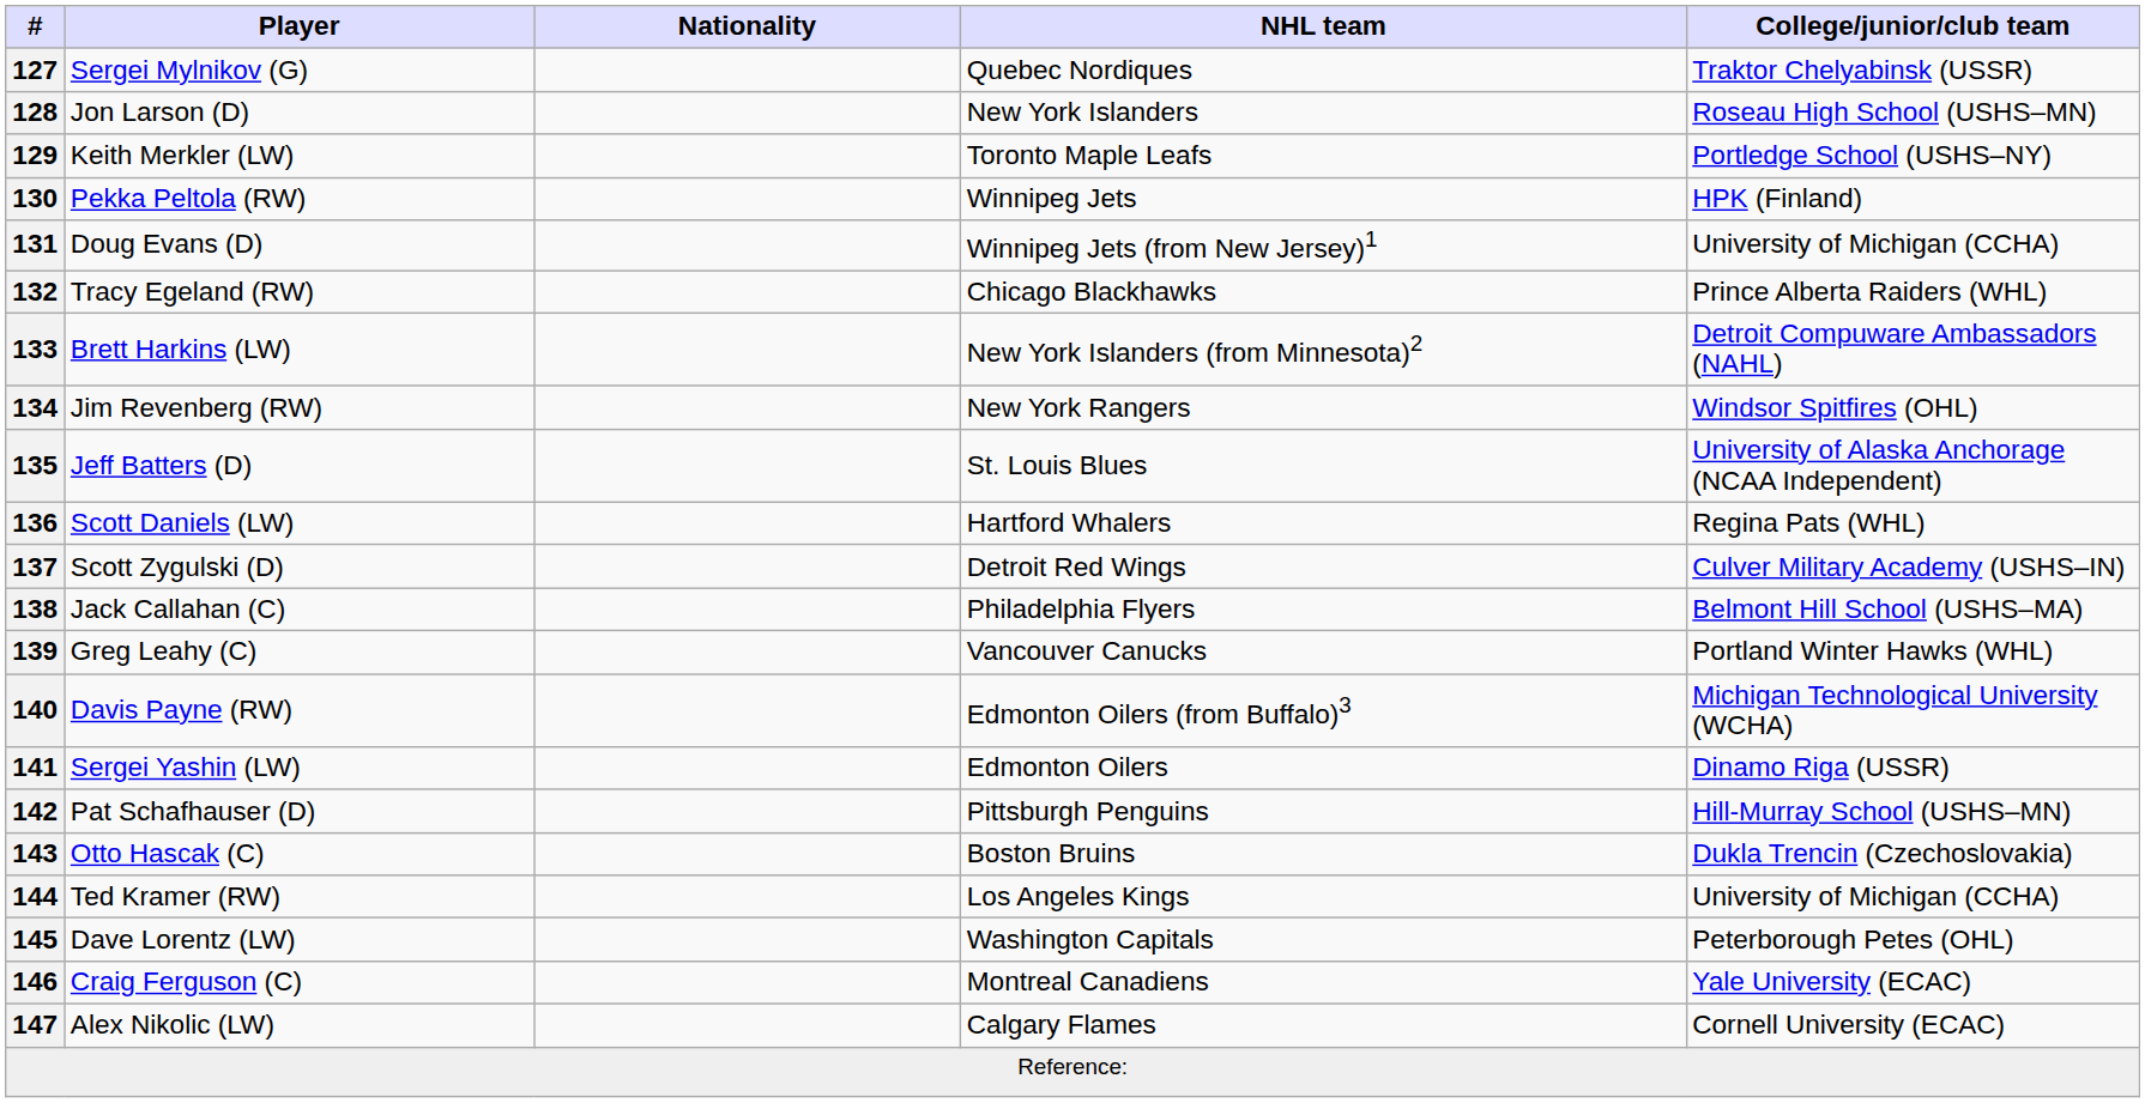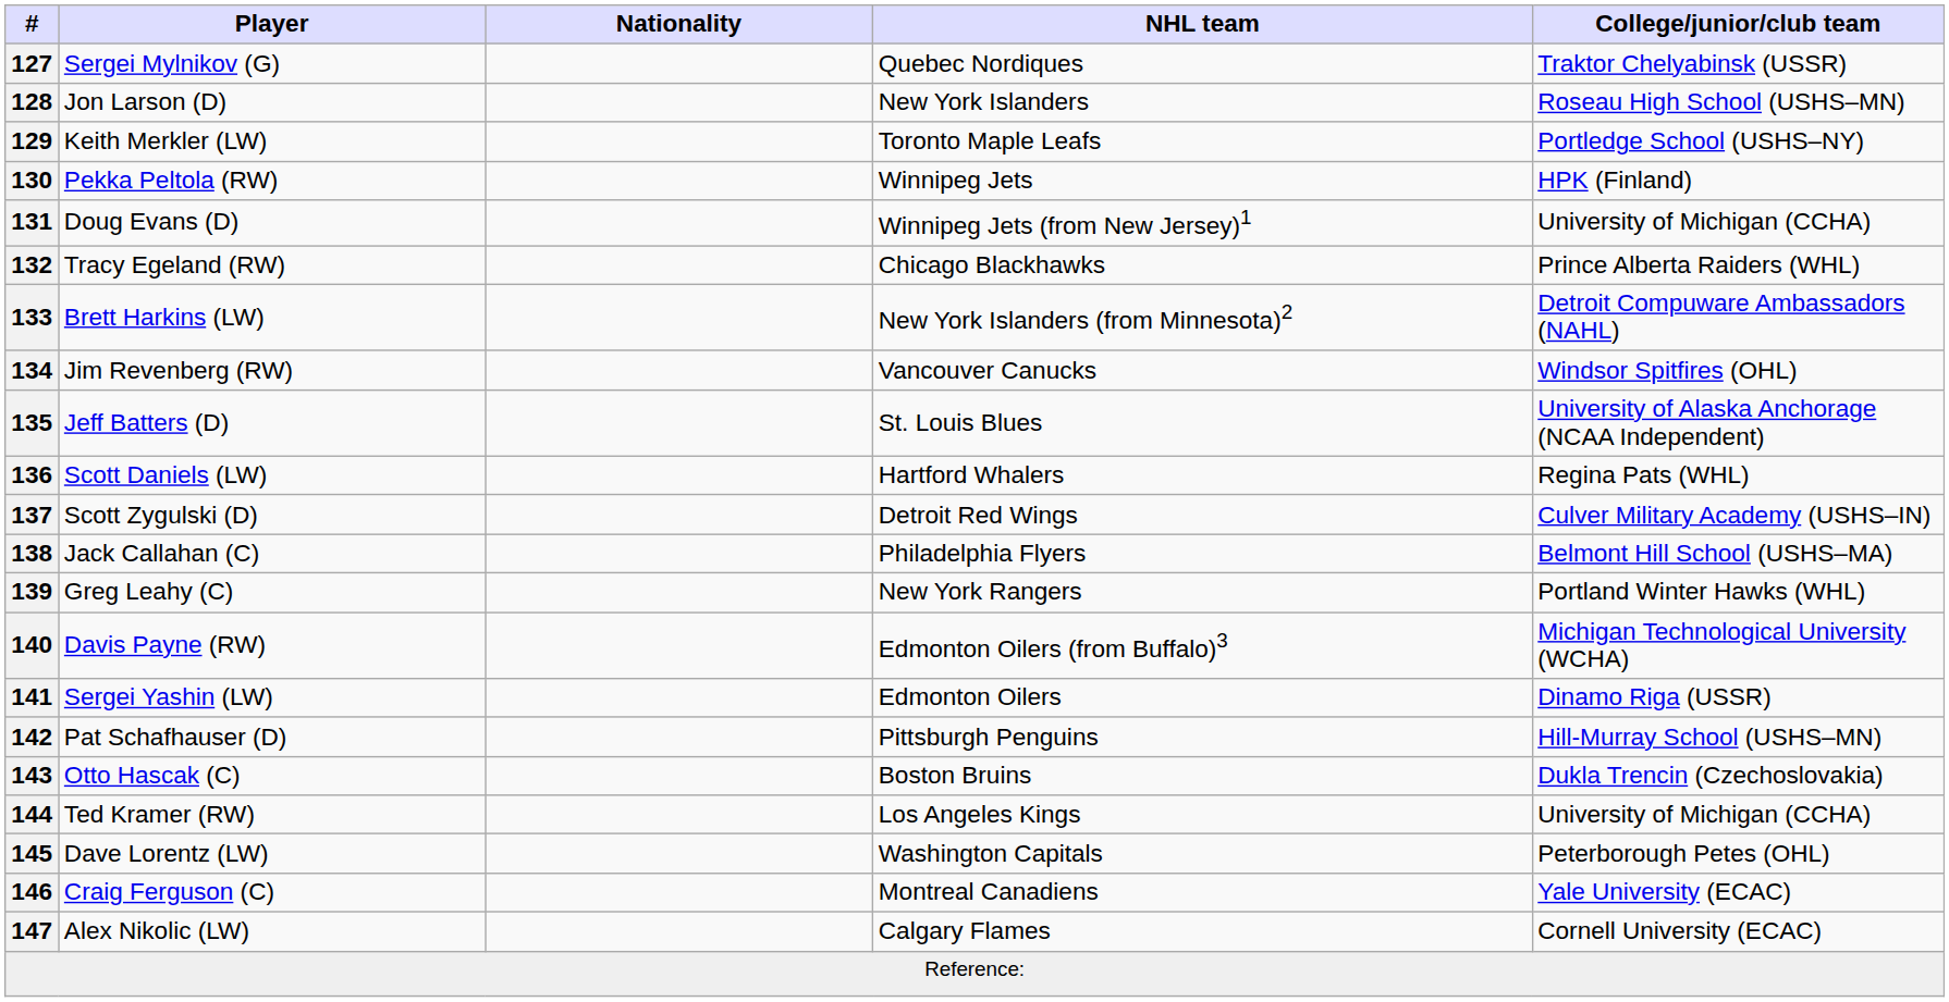 <table class="wikitable" style="width: 100%">
 <tr>
 <th style="background:#ddf; width:2.75%;">#</th>
 <th style="background:#ddf; width:22.0%;">Player</th>
 <th style="background:#ddf; width:20.0%;">Nationality</th>
 <th style="background:#ddf; width:34.0%;">NHL team</th>
 <th style="background:#ddf; width:100.0%;">College/junior/club team</th>
 </tr>
 <tr>
 <th>127</th>
 <td><a href='#'>Sergei Mylnikov</a> (G)</td>
 <td></td>
 <td>Quebec Nordiques</td>
 <td><a href='#'>Traktor Chelyabinsk</a> (USSR)</td>
 </tr>
 <tr>
 <th>128</th>
 <td>Jon Larson (D)</td>
 <td></td>
 <td>New York Islanders</td>
 <td><a href='#'>Roseau High School</a> (USHS–MN)</td>
 </tr>
 <tr>
 <th>129</th>
 <td>Keith Merkler (LW)</td>
 <td></td>
 <td>Toronto Maple Leafs</td>
 <td><a href='#'>Portledge School</a> (USHS–NY)</td>
 </tr>
 <tr>
 <th>130</th>
 <td><a href='#'>Pekka Peltola</a> (RW)</td>
 <td></td>
 <td>Winnipeg Jets</td>
 <td><a href='#'>HPK</a> (Finland)</td>
 </tr>
 <tr>
 <th>131</th>
 <td>Doug Evans (D)</td>
 <td></td>
 <td>Winnipeg Jets (from New Jersey)<sup>1</sup></td>
 <td>University of Michigan (CCHA)</td>
 </tr>
 <tr>
 <th>132</th>
 <td>Tracy Egeland (RW)</td>
 <td></td>
 <td>Chicago Blackhawks</td>
 <td>Prince Alberta Raiders (WHL)</td>
 </tr>
 <tr>
 <th>133</th>
 <td><a href='#'>Brett Harkins</a> (LW)</td>
 <td></td>
 <td>New York Islanders (from Minnesota)<sup>2</sup></td>
 <td><a href='#'>Detroit Compuware Ambassadors</a> (<a href='#'>NAHL</a>)</td>
 </tr>
 <tr>
 <th>134</th>
 <td>Jim Revenberg (RW)</td>
 <td></td>
-<td>New York Rangers</td>
+<td>Vancouver Canucks</td>
 <td><a href='#'>Windsor Spitfires</a> (OHL)</td>
 </tr>
 <tr>
 <th>135</th>
 <td><a href='#'>Jeff Batters</a> (D)</td>
 <td></td>
 <td>St. Louis Blues</td>
 <td><a href='#'>University of Alaska Anchorage</a> (NCAA Independent)</td>
 </tr>
 <tr>
 <th>136</th>
 <td><a href='#'>Scott Daniels</a> (LW)</td>
 <td></td>
 <td>Hartford Whalers</td>
 <td>Regina Pats (WHL)</td>
 </tr>
 <tr>
 <th>137</th>
 <td>Scott Zygulski (D)</td>
 <td></td>
 <td>Detroit Red Wings</td>
 <td><a href='#'>Culver Military Academy</a> (USHS–IN)</td>
 </tr>
 <tr>
 <th>138</th>
 <td>Jack Callahan (C)</td>
 <td></td>
 <td>Philadelphia Flyers</td>
 <td><a href='#'>Belmont Hill School</a> (USHS–MA)</td>
 </tr>
 <tr>
 <th>139</th>
 <td>Greg Leahy (C)</td>
 <td></td>
-<td>Vancouver Canucks</td>
+<td>New York Rangers</td>
 <td>Portland Winter Hawks (WHL)</td>
 </tr>
 <tr>
 <th>140</th>
 <td><a href='#'>Davis Payne</a> (RW)</td>
 <td></td>
 <td>Edmonton Oilers (from Buffalo)<sup>3</sup></td>
 <td><a href='#'>Michigan Technological University</a> (WCHA)</td>
 </tr>
 <tr>
 <th>141</th>
 <td><a href='#'>Sergei Yashin</a> (LW)</td>
 <td></td>
 <td>Edmonton Oilers</td>
 <td><a href='#'>Dinamo Riga</a> (USSR)</td>
 </tr>
 <tr>
 <th>142</th>
 <td>Pat Schafhauser (D)</td>
 <td></td>
 <td>Pittsburgh Penguins</td>
 <td><a href='#'>Hill-Murray School</a> (USHS–MN)</td>
 </tr>
 <tr>
 <th>143</th>
 <td><a href='#'>Otto Hascak</a> (C)</td>
 <td></td>
 <td>Boston Bruins</td>
 <td><a href='#'>Dukla Trencin</a> (Czechoslovakia)</td>
 </tr>
 <tr>
 <th>144</th>
 <td>Ted Kramer (RW)</td>
 <td></td>
 <td>Los Angeles Kings</td>
 <td>University of Michigan (CCHA)</td>
 </tr>
 <tr>
 <th>145</th>
 <td>Dave Lorentz (LW)</td>
 <td></td>
 <td>Washington Capitals</td>
 <td>Peterborough Petes (OHL)</td>
 </tr>
 <tr>
 <th>146</th>
 <td><a href='#'>Craig Ferguson</a> (C)</td>
 <td></td>
 <td>Montreal Canadiens</td>
 <td><a href='#'>Yale University</a> (ECAC)</td>
 </tr>
 <tr>
 <th>147</th>
 <td>Alex Nikolic (LW)</td>
 <td></td>
 <td>Calgary Flames</td>
 <td>Cornell University (ECAC)</td>
 </tr>
 <tr>
 <td align=center colspan="6" bgcolor="#efefef"><sup>Reference:  </sup></td>
 </tr>
 </table>
